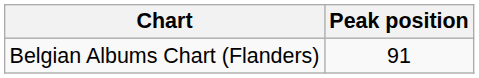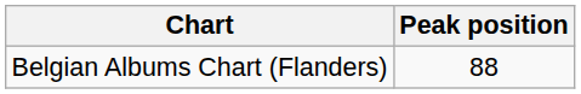 <table class="wikitable">
 <tr>
 <th>Chart</th>
 <th>Peak position</th>
 </tr>
 <tr>
 <td align="left">Belgian Albums Chart (Flanders)</td>
-<td style="text-align:center;">91</td>
+<td style="text-align:center;">88</td>
 </tr>
 </table>
